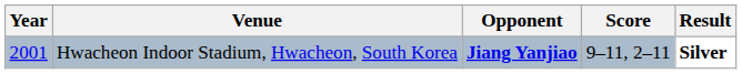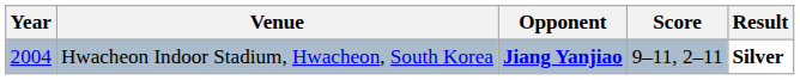 <table class="sortable wikitable" style="font-size: 90%;">
 <tr>
 <th>Year</th>
 <th>Venue</th>
 <th>Opponent</th>
 <th>Score</th>
 <th>Result</th>
 </tr>
 <tr style="background:#AABBCC">
-<td align="center"><a href='#'>2001</a></td>
+<td align="center"><a href='#'>2004</a></td>
 <td align="left">Hwacheon Indoor Stadium, <a href='#'>Hwacheon</a>, <a href='#'>South Korea</a></td>
 <td align="left"><strong> <a href='#'>Jiang Yanjiao</a></strong></td>
 <td align="left">9–11, 2–11</td>
 <td style="text-align:left; background:white"> <strong>Silver</strong></td>
 </tr>
 </table>
